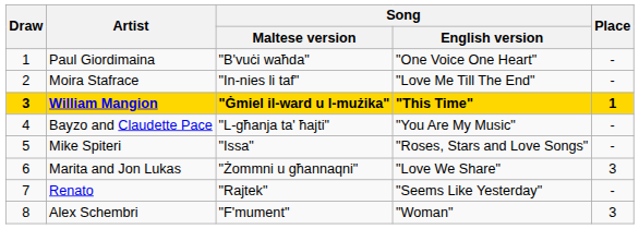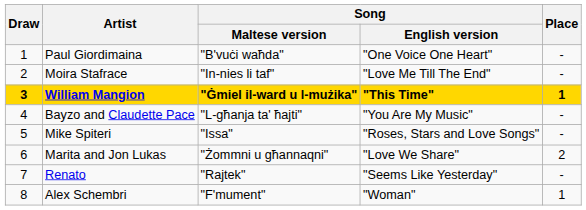 <table class="sortable wikitable" style="margin: 1em auto 1em auto; text-align:center">
 <tr>
 <th rowspan="2">Draw</th>
 <th rowspan="2">Artist</th>
 <th colspan="2">Song</th>
 <th rowspan="2">Place</th>
 </tr>
 <tr>
 <th>Maltese version</th>
 <th>English version</th>
 </tr>
 <tr>
 <td>1</td>
 <td align="left">Paul Giordimaina</td>
 <td align="left">"B'vuċi waħda"</td>
 <td align="left">"One Voice One Heart"</td>
 <td>-</td>
 </tr>
 <tr>
 <td>2</td>
 <td align="left">Moira Stafrace</td>
 <td align="left">"In-nies li taf"</td>
 <td align="left">"Love Me Till The End"</td>
 <td>-</td>
 </tr>
 <tr style="font-weight:bold; background:gold;">
 <td>3</td>
 <td align="left"><a href='#'>William Mangion</a></td>
 <td align="left">"Ġmiel il-ward u l-mużika"</td>
 <td align="left">"This Time"</td>
 <td>1</td>
 </tr>
 <tr>
 <td>4</td>
 <td align="left">Bayzo and <a href='#'>Claudette Pace</a></td>
 <td align="left">"L-għanja ta' ħajti"</td>
 <td align="left">"You Are My Music"</td>
 <td>-</td>
 </tr>
 <tr>
 <td>5</td>
 <td align="left">Mike Spiteri</td>
 <td align="left">"Issa"</td>
 <td align="left">"Roses, Stars and Love Songs"</td>
 <td>-</td>
 </tr>
 <tr>
 <td>6</td>
 <td align="left">Marita and Jon Lukas</td>
 <td align="left">"Żommni u għannaqni"</td>
 <td align="left">"Love We Share"</td>
-<td>3</td>
+<td>2</td>
 </tr>
 <tr>
 <td>7</td>
 <td align="left"><a href='#'>Renato</a></td>
 <td align="left">"Rajtek"</td>
 <td align="left">"Seems Like Yesterday"</td>
 <td>-</td>
 </tr>
 <tr>
 <td>8</td>
 <td align="left">Alex Schembri</td>
 <td align="left">"F'mument"</td>
 <td align="left">"Woman"</td>
-<td>3</td>
+<td>1</td>
 </tr>
 </table>
